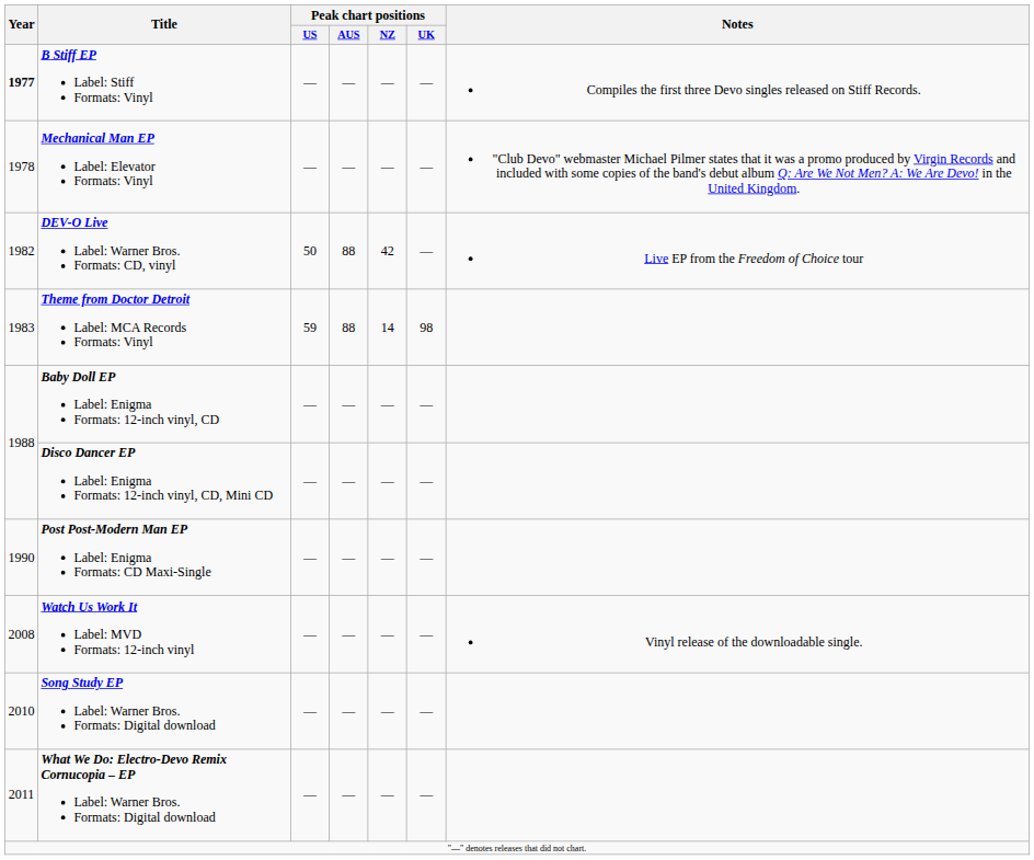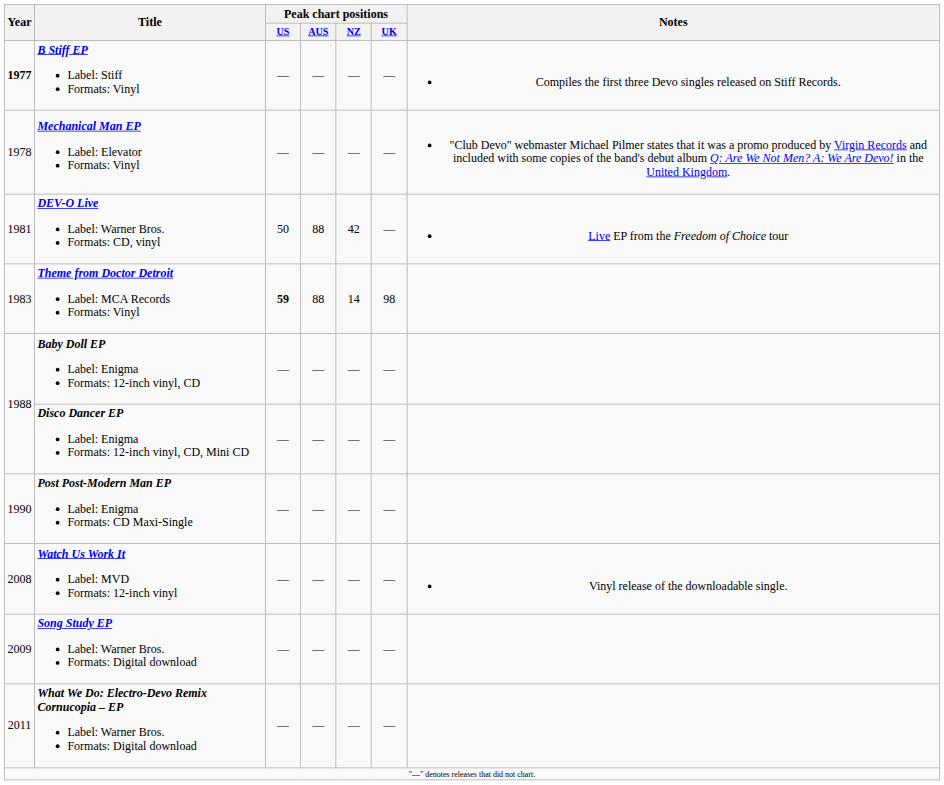 <table class="wikitable" style=text-align:center;>
 <tr>
 <th rowspan="2" style="width:33px;">Year</th>
 <th rowspan="2" style="width:300px;">Title</th>
 <th colspan="4">Peak chart positions</th>
 <th rowspan="2">Notes</th>
 </tr>
 <tr>
 <th style="width:3em;font-size:85%"><a href='#'>US</a><br></th>
 <th style="width:3em;font-size:85%"><a href='#'>AUS</a><br></th>
 <th style="width:3em;font-size:85%"><a href='#'>NZ</a><br></th>
 <th style="width:3em;font-size:85%"><a href='#'>UK</a><br></th>
 </tr>
 <tr>
 <td style="text-align:center;"><strong>1977</strong></td>
 <td align=left><strong><em><a href='#'>B Stiff EP</a></em></strong><br><ul><li>Label: Stiff</li><li>Formats: Vinyl</li></ul></td>
 <td>—</td>
 <td>—</td>
 <td>—</td>
 <td>—</td>
 <td><br><ul><li>Compiles the first three Devo singles released on Stiff Records.</li></ul></td>
 </tr>
 <tr>
 <td style="text-align:center;">1978</td>
 <td align=left><strong><em><a href='#'>Mechanical Man EP</a></em></strong><br><ul><li>Label: Elevator</li><li>Formats: Vinyl</li></ul></td>
 <td>—</td>
 <td>—</td>
 <td>—</td>
 <td>—</td>
 <td><br><ul><li>"Club Devo" webmaster Michael Pilmer states that it was a promo produced by <a href='#'>Virgin Records</a> and included with some copies of the band's debut album <em><a href='#'>Q: Are We Not Men? A: We Are Devo!</a></em> in the <a href='#'>United Kingdom</a>.</li></ul></td>
 </tr>
 <tr>
-<td style="text-align:center;">1982</td>
+<td style="text-align:center;">1981</td>
 <td align=left><strong><em><a href='#'>DEV-O Live</a></em></strong><br><ul><li>Label: Warner Bros.</li><li>Formats: CD, vinyl</li></ul></td>
 <td>50</td>
 <td>88</td>
 <td>42</td>
 <td>—</td>
 <td><br><ul><li><a href='#'>Live</a> EP from the <em>Freedom of Choice</em> tour</li></ul></td>
 </tr>
 <tr>
 <td style="text-align:center;">1983</td>
 <td align=left><strong><em><a href='#'>Theme from Doctor Detroit</a></em></strong><br><ul><li>Label: MCA Records</li><li>Formats: Vinyl</li></ul></td>
-<td>59</td>
+<td><strong>59</strong></td>
 <td>88</td>
 <td>14</td>
 <td>98</td>
 <td></td>
 </tr>
 <tr>
 <td style="text-align:center;" rowspan="2">1988</td>
 <td align=left><strong><em>Baby Doll EP</em></strong><br><ul><li>Label: Enigma</li><li>Formats: 12-inch vinyl, CD</li></ul></td>
 <td>—</td>
 <td>—</td>
 <td>—</td>
 <td>—</td>
 <td></td>
 </tr>
 <tr>
 <td align=left><strong><em>Disco Dancer EP</em></strong><br><ul><li>Label: Enigma</li><li>Formats: 12-inch vinyl, CD, Mini CD</li></ul></td>
 <td>—</td>
 <td>—</td>
 <td>—</td>
 <td>—</td>
 <td></td>
 </tr>
 <tr>
 <td style="text-align:center;">1990</td>
 <td align=left><strong><em>Post Post-Modern Man EP</em></strong><br><ul><li>Label: Enigma</li><li>Formats: CD Maxi-Single</li></ul></td>
 <td>—</td>
 <td>—</td>
 <td>—</td>
 <td>—</td>
 <td></td>
 </tr>
 <tr>
 <td style="text-align:center;">2008</td>
 <td align=left><strong><em><a href='#'>Watch Us Work It</a></em></strong><br><ul><li>Label: MVD</li><li>Formats: 12-inch vinyl</li></ul></td>
 <td>—</td>
 <td>—</td>
 <td>—</td>
 <td>—</td>
 <td><br><ul><li>Vinyl release of the downloadable single.</li></ul></td>
 </tr>
 <tr>
-<td style="text-align:center;">2010</td>
+<td style="text-align:center;">2009</td>
 <td align=left><strong><em><a href='#'>Song Study EP</a></em></strong><br><ul><li>Label: Warner Bros.</li><li>Formats: Digital download</li></ul></td>
 <td>—</td>
 <td>—</td>
 <td>—</td>
 <td>—</td>
 <td></td>
 </tr>
 <tr>
 <td style="text-align:center;">2011</td>
 <td align=left><strong><em>What We Do: Electro-Devo Remix Cornucopia – EP</em></strong><br><ul><li>Label: Warner Bros.</li><li>Formats: Digital download</li></ul></td>
 <td>—</td>
 <td>—</td>
 <td>—</td>
 <td>—</td>
 <td></td>
 </tr>
 <tr>
 <td colspan="8" style="text-align:center; font-size:8pt;">"—" denotes releases that did not chart.</td>
 </tr>
 </table>
